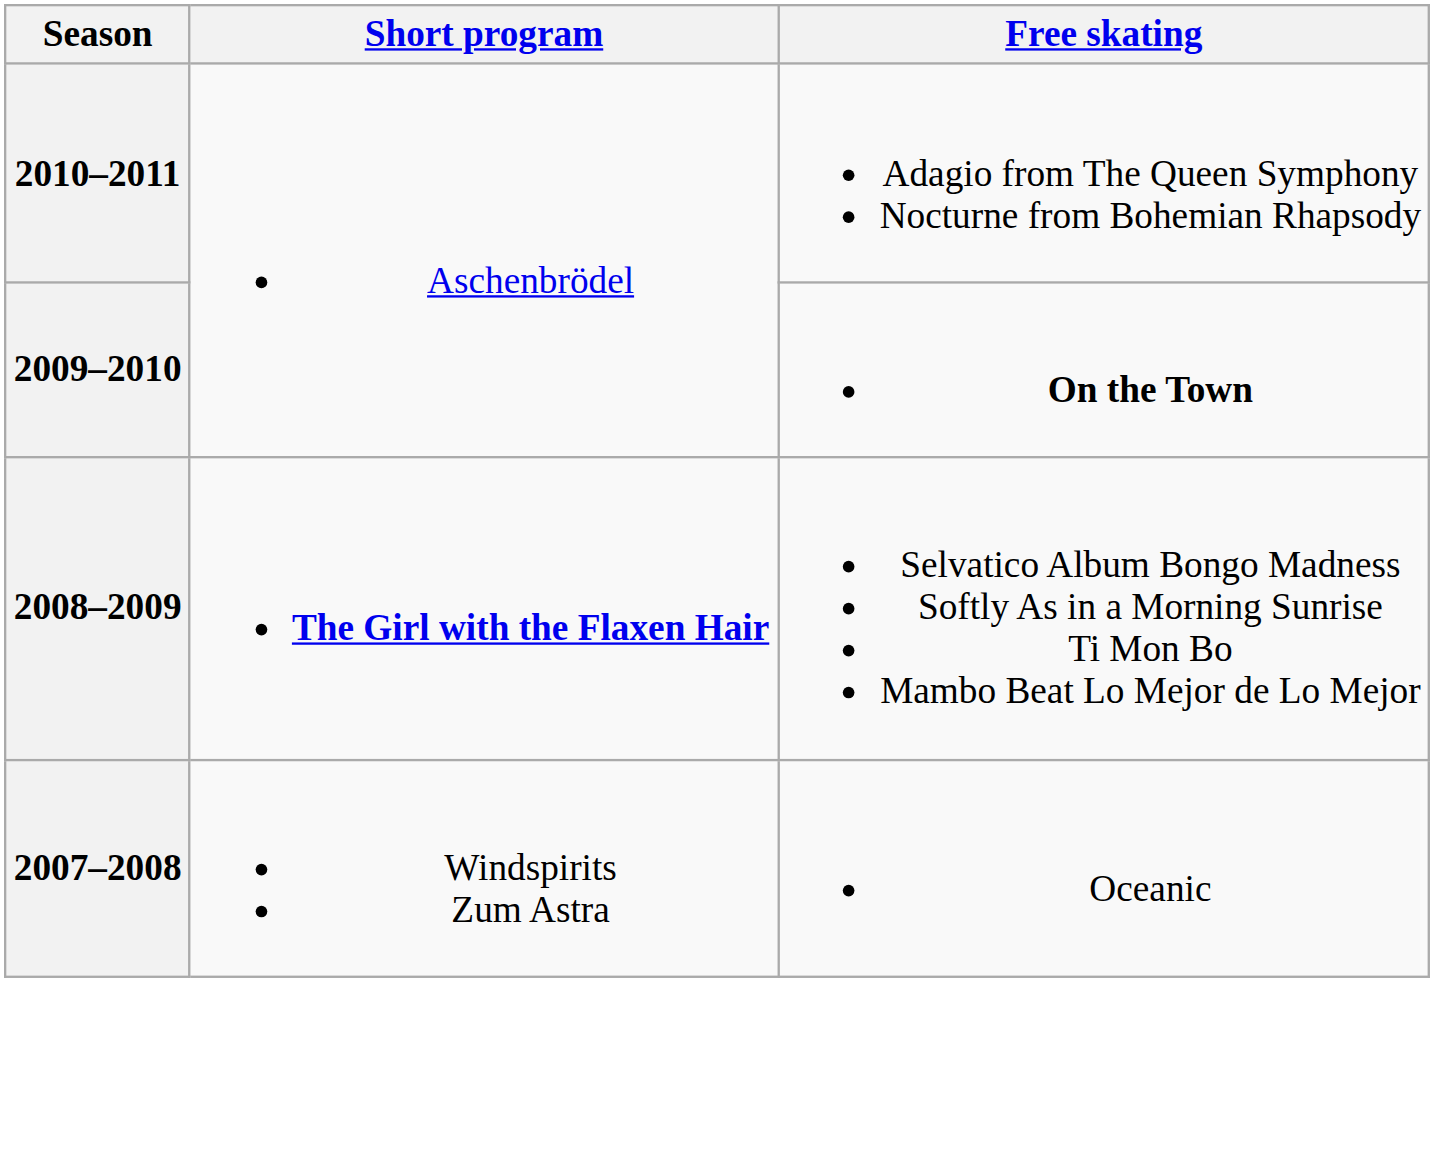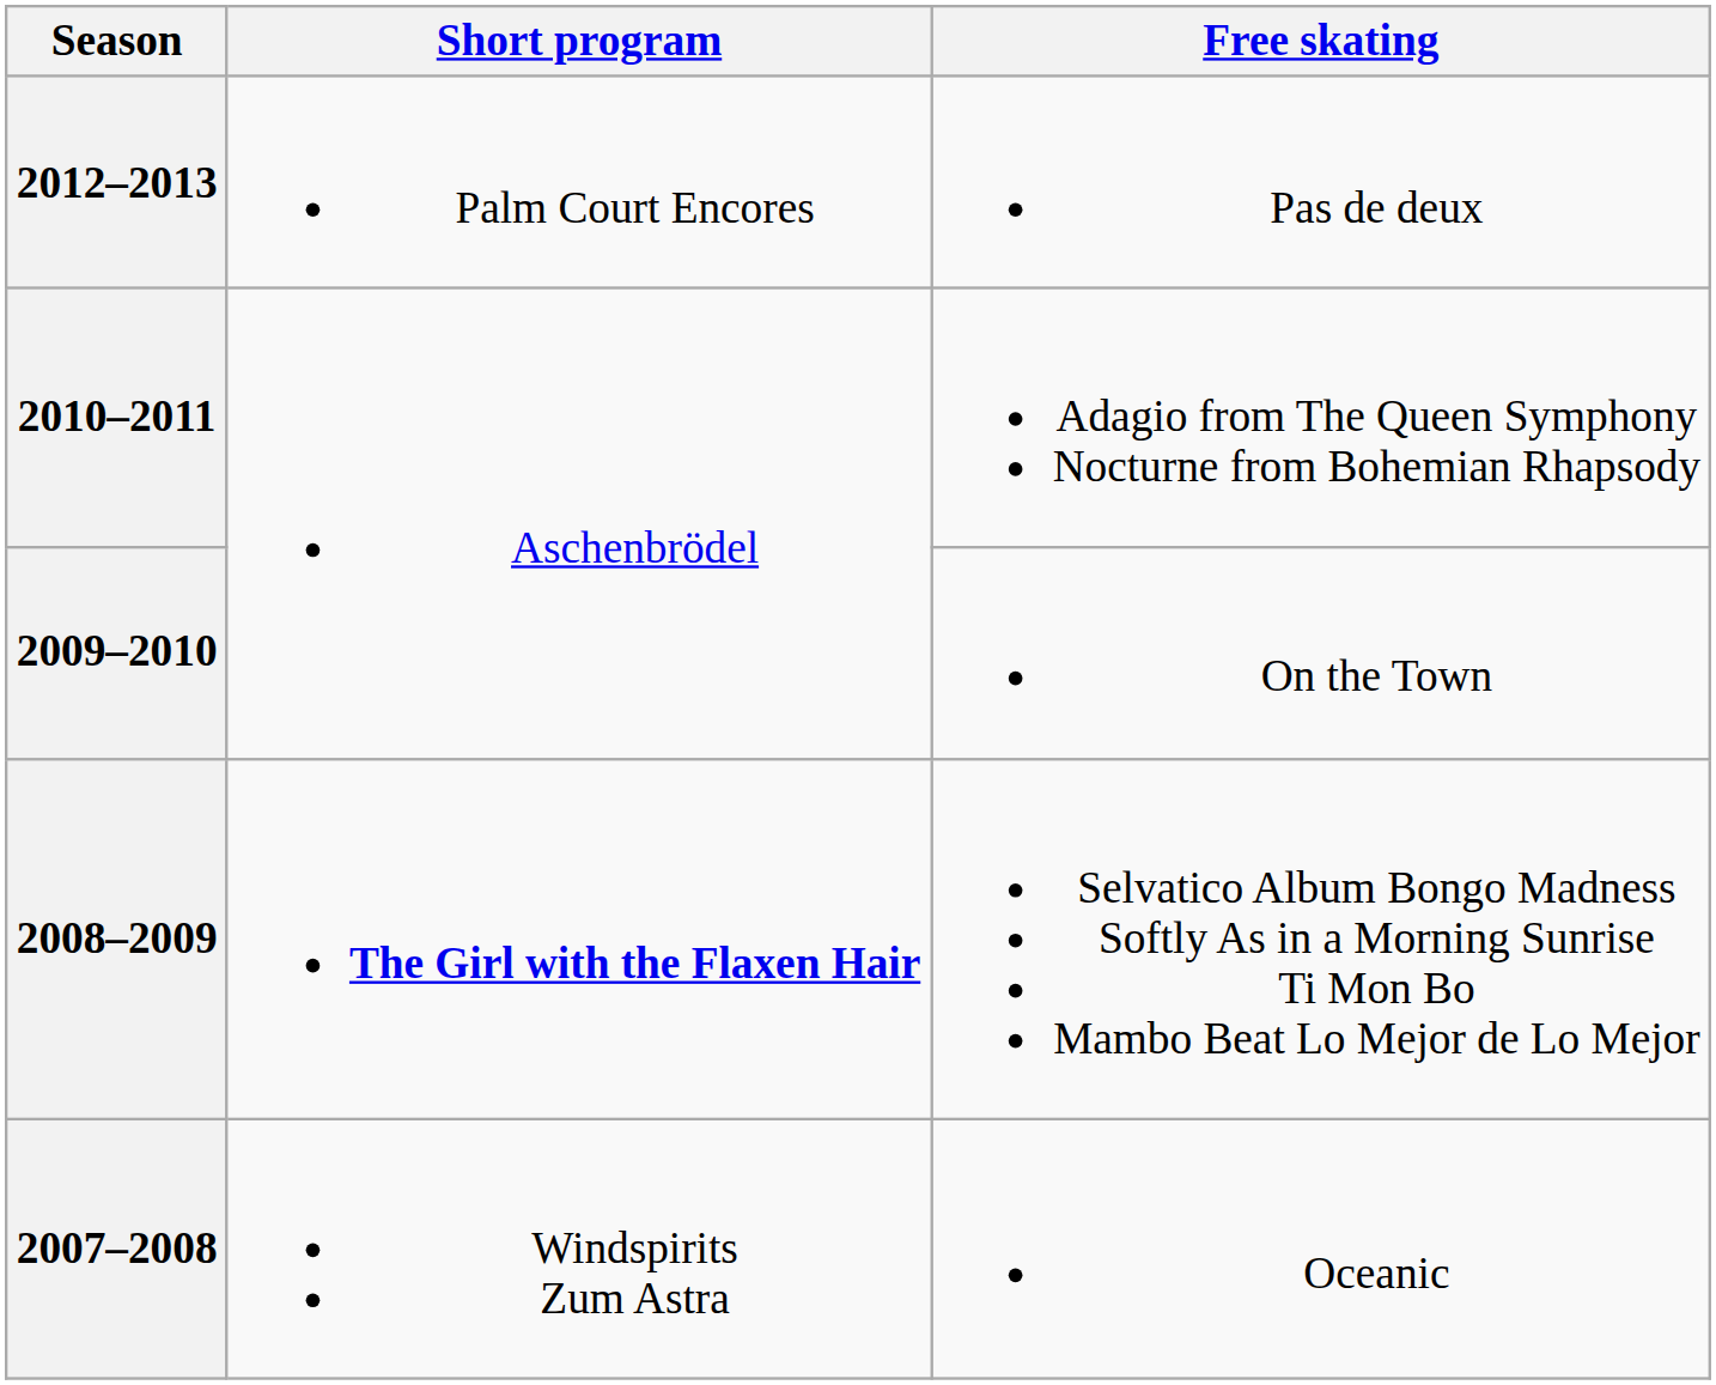 <table class=wikitable style=text-align:center>
 <tr>
 <th>Season</th>
 <th><a href='#'>Short program</a></th>
 <th><a href='#'>Free skating</a></th>
+</tr>
+<tr>
+<th>2012–2013 <br> </th>
+<td><br><ul><li>Palm Court Encores</li></ul></td>
+<td><br><ul><li>Pas de deux <br></li></ul></td>
 </tr>
 <tr>
 <th>2010–2011 <br> </th>
 <td rowspan=2><br><ul><li><a href='#'>Aschenbrödel</a> <br></li></ul></td>
 <td><br><ul><li>Adagio from The Queen Symphony <br></li><li>Nocturne from Bohemian Rhapsody <br></li></ul></td>
 </tr>
 <tr>
 <th>2009–2010 <br> </th>
-<td><strong><br><ul><li>On the Town <br></li></ul></strong></td>
+<td><br><ul><li>On the Town <br></li></ul></td>
 </tr>
 <tr>
 <th>2008–2009 <br> </th>
 <td><strong><br><ul><li><a href='#'>The Girl with the Flaxen Hair</a> <br></li></ul></strong></td>
 <td><br><ul><li>Selvatico Album Bongo Madness <br></li><li>Softly As in a Morning Sunrise <br></li><li>Ti Mon Bo <br></li><li>Mambo Beat Lo Mejor de Lo Mejor <br></li></ul></td>
 </tr>
 <tr>
 <th>2007–2008 <br> </th>
 <td><br><ul><li>Windspirits <br></li><li>Zum Astra <br></li></ul></td>
 <td><br><ul><li>Oceanic <br></li></ul></td>
 </tr>
 </table>
